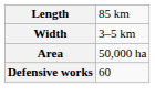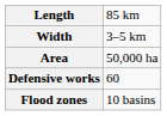 <table class="wikitable">
 <tr>
 <th>Length</th>
 <td>85 km</td>
 </tr>
 <tr>
 <th>Width</th>
 <td>3–5 km</td>
 </tr>
 <tr>
 <th>Area</th>
 <td>50,000 ha</td>
 </tr>
 <tr>
 <th>Defensive works</th>
 <td>60</td>
 </tr>
+<tr>
+<th>Flood zones</th>
+<td>10 basins</td>
+</tr>
 </table>
